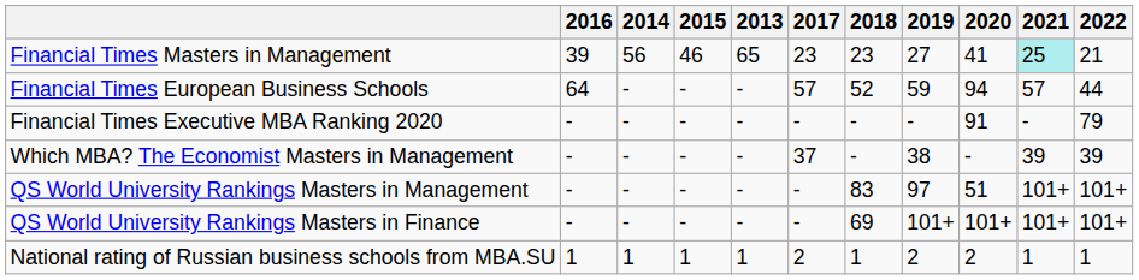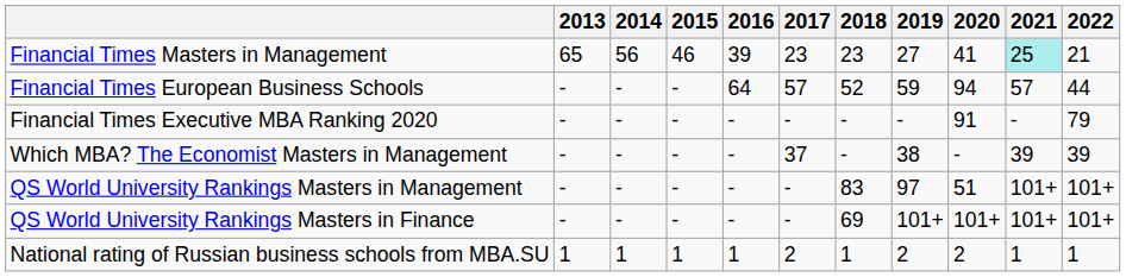 <table class="wikitable">
 <tr>
 <th></th>
-<th>2016</th>
+<th>2013</th>
 <th>2014</th>
 <th>2015</th>
-<th>2013</th>
+<th>2016</th>
 <th>2017</th>
 <th>2018</th>
 <th>2019</th>
 <th>2020</th>
 <th>2021</th>
 <th>2022</th>
 </tr>
 <tr>
 <td><a href='#'>Financial Times</a> Masters in Management</td>
-<td>39</td>
+<td>65</td>
 <td>56</td>
 <td>46</td>
-<td>65</td>
+<td>39</td>
 <td>23</td>
 <td>23</td>
 <td>27</td>
 <td>41</td>
 <td style="background: paleturquoise;">25</td>
 <td>21</td>
 </tr>
 <tr>
 <td><a href='#'>Financial Times</a> European Business Schools</td>
-<td>64</td>
 <td>-</td>
 <td>-</td>
 <td>-</td>
+<td>64</td>
 <td>57</td>
 <td>52</td>
 <td>59</td>
 <td>94</td>
 <td>57</td>
 <td>44</td>
 </tr>
 <tr>
 <td>Financial Times Executive MBA Ranking 2020</td>
 <td>-</td>
 <td>-</td>
 <td>-</td>
 <td>-</td>
 <td>-</td>
 <td>-</td>
 <td>-</td>
 <td>91</td>
 <td>-</td>
 <td>79</td>
 </tr>
 <tr>
 <td>Which MBA? <a href='#'>The Economist</a> Masters in Management</td>
 <td>-</td>
 <td>-</td>
 <td>-</td>
 <td>-</td>
 <td>37</td>
 <td>-</td>
 <td>38</td>
 <td>-</td>
 <td>39</td>
 <td>39</td>
 </tr>
 <tr>
 <td><a href='#'>QS World University Rankings</a> Masters in Management</td>
 <td>-</td>
 <td>-</td>
 <td>-</td>
 <td>-</td>
 <td>-</td>
 <td>83</td>
 <td>97</td>
 <td>51</td>
 <td>101+</td>
 <td>101+</td>
 </tr>
 <tr>
 <td><a href='#'>QS World University Rankings</a> Masters in Finance</td>
 <td>-</td>
 <td>-</td>
 <td>-</td>
 <td>-</td>
 <td>-</td>
 <td>69</td>
 <td>101+</td>
 <td>101+</td>
 <td>101+</td>
 <td>101+</td>
 </tr>
 <tr>
 <td>National rating of Russian business schools from MBA.SU</td>
 <td>1</td>
 <td>1</td>
 <td>1</td>
 <td>1</td>
 <td>2</td>
 <td>1</td>
 <td>2</td>
 <td>2</td>
 <td>1</td>
 <td>1</td>
 </tr>
 </table>
